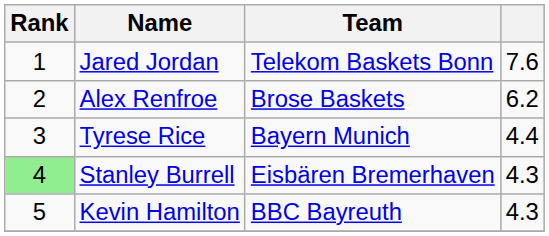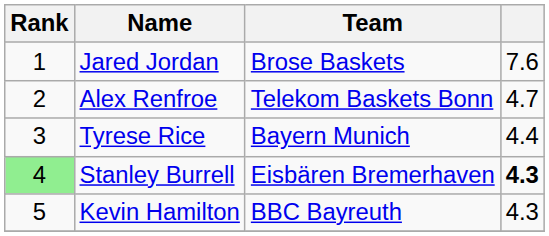 <table class="wikitable sortable" style="text-align:left;">
 <tr>
 <th>Rank</th>
 <th>Name</th>
 <th>Team</th>
 <th></th>
 </tr>
 <tr>
 <td align=center>1</td>
 <td> <a href='#'>Jared Jordan</a></td>
-<td><a href='#'>Telekom Baskets Bonn</a></td>
+<td><a href='#'>Brose Baskets</a></td>
 <td align=center>7.6</td>
 </tr>
 <tr>
 <td align=center>2</td>
 <td> <a href='#'>Alex Renfroe</a></td>
-<td><a href='#'>Brose Baskets</a></td>
-<td align=center>6.2</td>
+<td><a href='#'>Telekom Baskets Bonn</a></td>
+<td align=center>4.7</td>
 </tr>
 <tr>
 <td align=center>3</td>
 <td> <a href='#'>Tyrese Rice</a></td>
 <td><a href='#'>Bayern Munich</a></td>
 <td align=center>4.4</td>
 </tr>
 <tr>
 <td align=center style="background: lightgreen;">4</td>
 <td> <a href='#'>Stanley Burrell</a></td>
 <td><a href='#'>Eisbären Bremerhaven</a></td>
-<td align=center>4.3</td>
+<td align=center><strong>4.3</strong></td>
 </tr>
 <tr>
 <td align=center>5</td>
 <td> <a href='#'>Kevin Hamilton</a></td>
 <td><a href='#'>BBC Bayreuth</a></td>
 <td align=center>4.3</td>
 </tr>
 <tr>
 </tr>
 </table>
